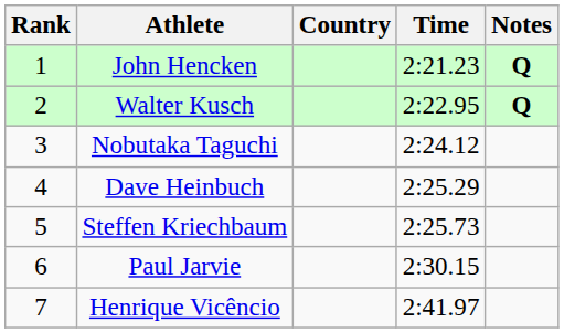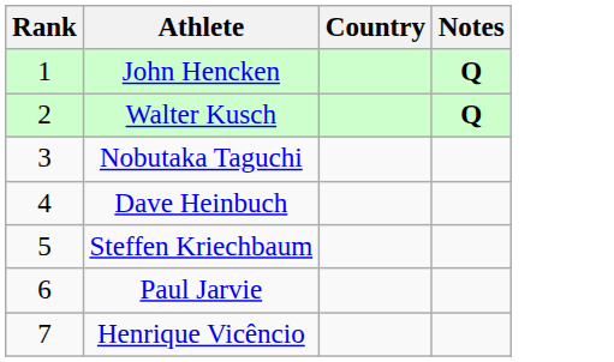 <table class="wikitable sortable" style="text-align:center">
 <tr>
 <th>Rank</th>
 <th>Athlete</th>
 <th>Country</th>
-<th>Time</th>
 <th>Notes</th>
 </tr>
 <tr bgcolor=ccffcc>
 <td>1</td>
 <td><a href='#'>John Hencken</a></td>
 <td align=left></td>
-<td>2:21.23</td>
 <td><strong>Q </strong></td>
 </tr>
 <tr bgcolor=ccffcc>
 <td>2</td>
 <td><a href='#'>Walter Kusch</a></td>
 <td align=left></td>
-<td>2:22.95</td>
 <td><strong>Q </strong></td>
 </tr>
 <tr>
 <td>3</td>
 <td><a href='#'>Nobutaka Taguchi</a></td>
 <td align=left></td>
-<td>2:24.12</td>
 <td><strong> </strong></td>
 </tr>
 <tr>
 <td>4</td>
 <td><a href='#'>Dave Heinbuch</a></td>
 <td align=left></td>
-<td>2:25.29</td>
 <td><strong> </strong></td>
 </tr>
 <tr>
 <td>5</td>
 <td><a href='#'>Steffen Kriechbaum</a></td>
 <td align=left></td>
-<td>2:25.73</td>
 <td><strong> </strong></td>
 </tr>
 <tr>
 <td>6</td>
 <td><a href='#'>Paul Jarvie</a></td>
 <td align=left></td>
-<td>2:30.15</td>
 <td><strong> </strong></td>
 </tr>
 <tr>
 <td>7</td>
 <td><a href='#'>Henrique Vicêncio</a></td>
 <td align=left></td>
-<td>2:41.97</td>
 <td><strong> </strong></td>
 </tr>
 </table>
